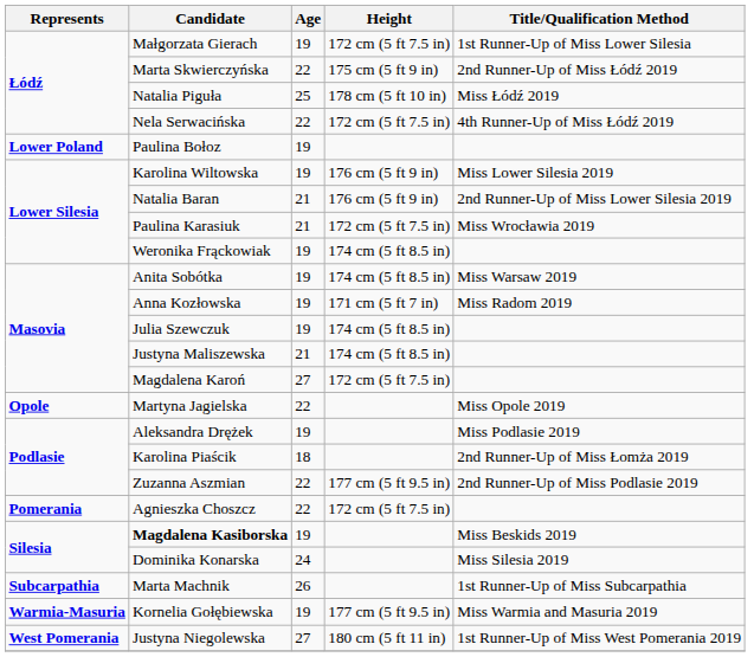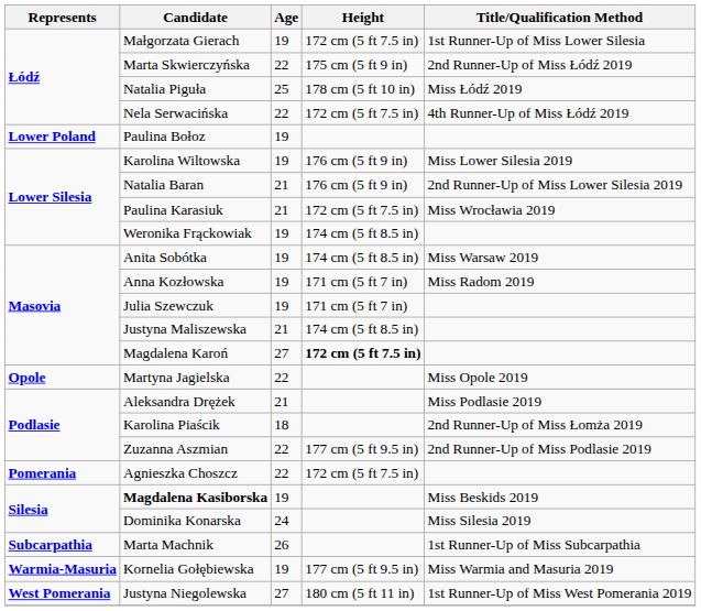 <table class="wikitable sortable" style="font-size: 95%;">
 <tr>
 <th>Represents</th>
 <th>Candidate</th>
 <th>Age</th>
 <th>Height</th>
 <th>Title/Qualification Method</th>
 </tr>
 <tr>
 <td rowspan="4"> <strong><a href='#'>Łódź</a></strong></td>
 <td>Małgorzata Gierach</td>
 <td>19</td>
 <td>172 cm (5 ft 7.5 in)</td>
 <td>1st Runner-Up of Miss Lower Silesia</td>
 </tr>
 <tr>
 <td>Marta Skwierczyńska</td>
 <td>22</td>
 <td>175 cm (5 ft 9 in)</td>
 <td>2nd Runner-Up of Miss Łódź 2019</td>
 </tr>
 <tr>
 <td>Natalia Piguła</td>
 <td>25</td>
 <td>178 cm (5 ft 10 in)</td>
 <td>Miss Łódź 2019</td>
 </tr>
 <tr>
 <td>Nela Serwacińska</td>
 <td>22</td>
 <td>172 cm (5 ft 7.5 in)</td>
 <td>4th Runner-Up of Miss Łódź 2019</td>
 </tr>
 <tr>
 <td> <strong><a href='#'>Lower Poland</a></strong></td>
 <td>Paulina Bołoz</td>
 <td>19</td>
 <td></td>
 <td></td>
 </tr>
 <tr>
 <td rowspan="4"> <strong><a href='#'>Lower Silesia</a></strong></td>
 <td>Karolina Wiltowska</td>
 <td>19</td>
 <td>176 cm (5 ft 9 in)</td>
 <td>Miss Lower Silesia 2019</td>
 </tr>
 <tr>
 <td>Natalia Baran</td>
 <td>21</td>
 <td>176 cm (5 ft 9 in)</td>
 <td>2nd Runner-Up of Miss Lower Silesia 2019</td>
 </tr>
 <tr>
 <td>Paulina Karasiuk</td>
 <td>21</td>
 <td>172 cm (5 ft 7.5 in)</td>
 <td>Miss Wrocławia 2019</td>
 </tr>
 <tr>
 <td>Weronika Frąckowiak</td>
 <td>19</td>
 <td>174 cm (5 ft 8.5 in)</td>
 <td></td>
 </tr>
 <tr>
 <td rowspan="5"> <strong><a href='#'>Masovia</a></strong></td>
 <td>Anita Sobótka</td>
 <td>19</td>
 <td>174 cm (5 ft 8.5 in)</td>
 <td>Miss Warsaw 2019</td>
 </tr>
 <tr>
 <td>Anna Kozłowska</td>
 <td>19</td>
 <td>171 cm (5 ft 7 in)</td>
 <td>Miss Radom 2019</td>
 </tr>
 <tr>
 <td>Julia Szewczuk</td>
 <td>19</td>
-<td>174 cm (5 ft 8.5 in)</td>
+<td>171 cm (5 ft 7 in)</td>
 <td></td>
 </tr>
 <tr>
 <td>Justyna Maliszewska</td>
 <td>21</td>
 <td>174 cm (5 ft 8.5 in)</td>
 <td></td>
 </tr>
 <tr>
 <td>Magdalena Karoń</td>
 <td>27</td>
-<td>172 cm (5 ft 7.5 in)</td>
+<td><strong>172 cm (5 ft 7.5 in)</strong></td>
 <td></td>
 </tr>
 <tr>
 <td> <strong><a href='#'>Opole</a></strong></td>
 <td>Martyna Jagielska</td>
 <td>22</td>
 <td></td>
 <td>Miss Opole 2019</td>
 </tr>
 <tr>
 <td rowspan="3"> <strong><a href='#'>Podlasie</a></strong></td>
 <td>Aleksandra Drężek</td>
-<td>19</td>
+<td>21</td>
 <td></td>
 <td>Miss Podlasie 2019</td>
 </tr>
 <tr>
 <td>Karolina Piaścik</td>
 <td>18</td>
 <td></td>
 <td>2nd Runner-Up of Miss Łomża 2019</td>
 </tr>
 <tr>
 <td>Zuzanna Aszmian</td>
 <td>22</td>
 <td>177 cm (5 ft 9.5 in)</td>
 <td>2nd Runner-Up of Miss Podlasie 2019</td>
 </tr>
 <tr>
 <td> <strong><a href='#'>Pomerania</a></strong></td>
 <td>Agnieszka Choszcz</td>
 <td>22</td>
 <td>172 cm (5 ft 7.5 in)</td>
 <td></td>
 </tr>
 <tr>
 <td rowspan="2"> <strong><a href='#'>Silesia</a></strong></td>
 <td><strong>Magdalena Kasiborska</strong></td>
 <td>19</td>
 <td></td>
 <td>Miss Beskids 2019</td>
 </tr>
 <tr>
 <td>Dominika Konarska</td>
 <td>24</td>
 <td></td>
 <td>Miss Silesia 2019</td>
 </tr>
 <tr>
 <td> <strong><a href='#'>Subcarpathia</a></strong></td>
 <td>Marta Machnik</td>
 <td>26</td>
 <td></td>
 <td>1st Runner-Up of Miss Subcarpathia</td>
 </tr>
 <tr>
 <td> <strong><a href='#'>Warmia-Masuria</a></strong></td>
 <td>Kornelia Gołębiewska</td>
 <td>19</td>
 <td>177 cm (5 ft 9.5 in)</td>
 <td>Miss Warmia and Masuria 2019</td>
 </tr>
 <tr>
 <td> <strong><a href='#'>West Pomerania</a></strong></td>
 <td>Justyna Niegolewska</td>
 <td>27</td>
 <td>180 cm (5 ft 11 in)</td>
 <td>1st Runner-Up of Miss West Pomerania 2019</td>
 </tr>
 <tr>
 </tr>
 </table>
